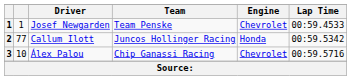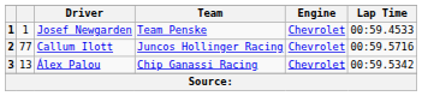 <table class="wikitable" style="font-size:95%;">
 <tr>
 </tr>
 <tr>
 <th></th>
 <th></th>
 <th>Driver</th>
 <th>Team</th>
 <th>Engine</th>
 <th>Lap Time</th>
 </tr>
 <tr>
 <th>1</th>
 <td align="center">1</td>
 <td> <a href='#'>Josef Newgarden</a></td>
 <td><a href='#'>Team Penske</a></td>
 <td><a href='#'>Chevrolet</a></td>
 <td>00:59.4533</td>
 </tr>
 <tr>
 <th>2</th>
 <td align="center">77</td>
 <td> <a href='#'>Callum Ilott</a></td>
 <td><a href='#'>Juncos Hollinger Racing</a></td>
-<td><a href='#'>Honda</a></td>
-<td>00:59.5342</td>
+<td><a href='#'>Chevrolet</a></td>
+<td>00:59.5716</td>
 </tr>
 <tr>
 <th>3</th>
-<td align="center">10</td>
+<td align="center">13</td>
 <td> <a href='#'>Álex Palou</a> <strong></strong></td>
 <td><a href='#'>Chip Ganassi Racing</a></td>
 <td><a href='#'>Chevrolet</a></td>
-<td>00:59.5716</td>
+<td>00:59.5342</td>
 </tr>
 <tr>
 </tr>
 <tr class="sortbottom">
 <th colspan="6">Source:</th>
 </tr>
 </table>
